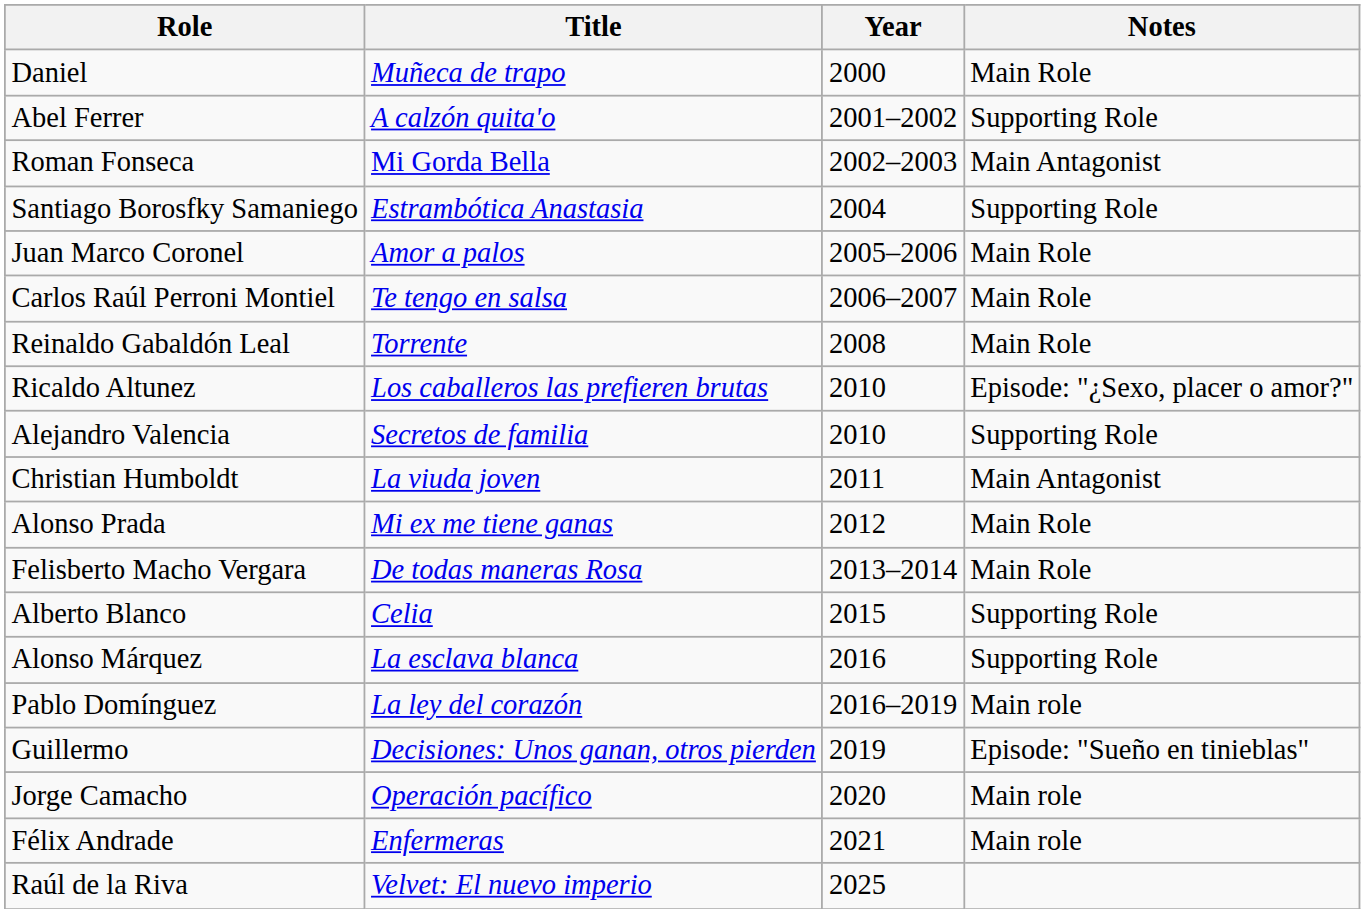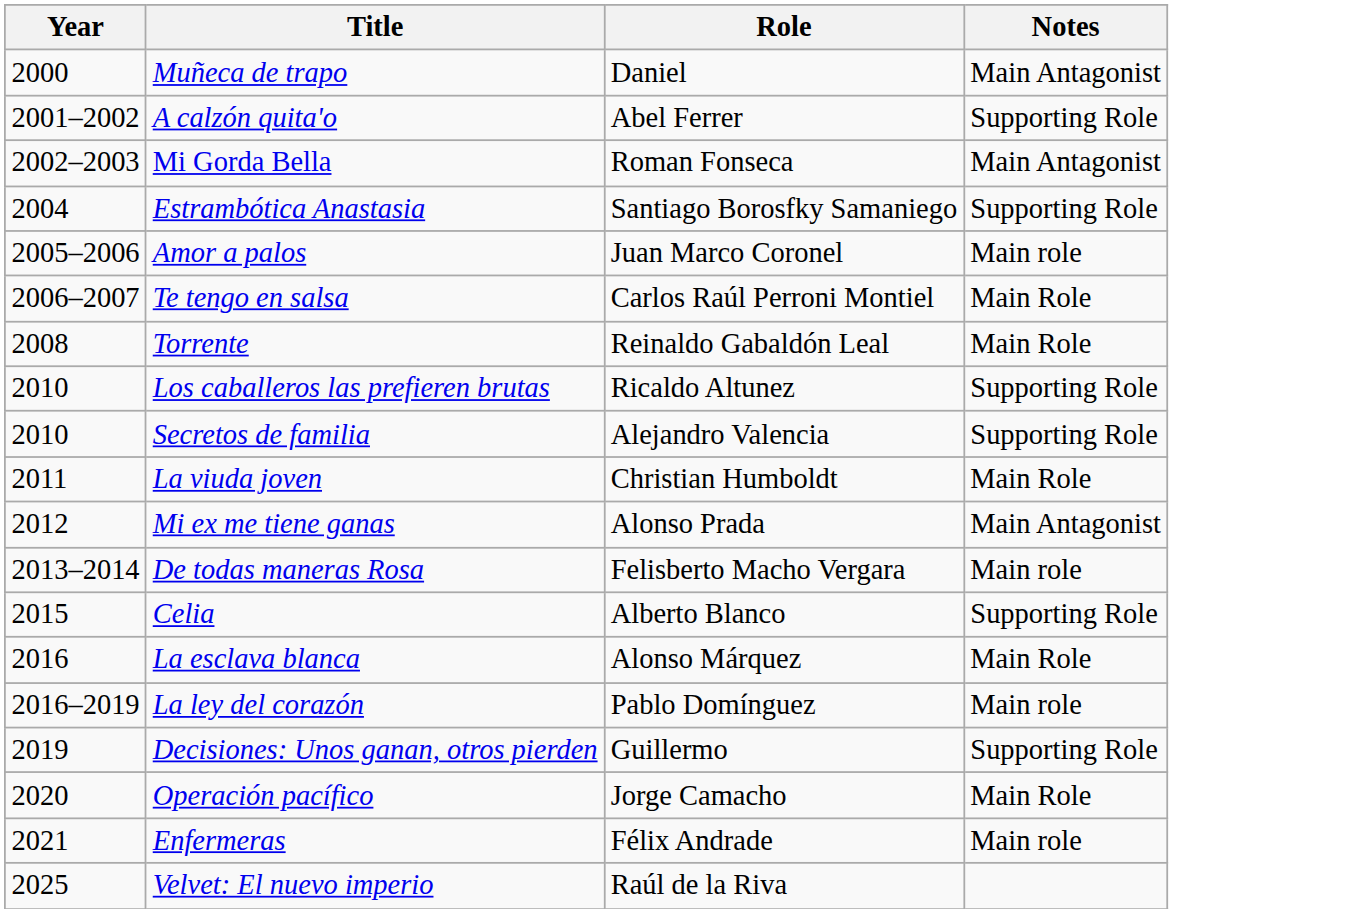 <table class="wikitable sortable">
 <tr>
+<th>Year</th>
+<th>Title</th>
 <th>Role</th>
-<th>Title</th>
-<th>Year</th>
 <th class="unsortable">Notes</th>
 </tr>
 <tr>
+<td>2000</td>
+<td><em><a href='#'>Muñeca de trapo</a></em></td>
 <td>Daniel</td>
-<td><em><a href='#'>Muñeca de trapo</a></em></td>
-<td>2000</td>
+<td>Main Antagonist</td>
+</tr>
+<tr>
+<td>2001–2002</td>
+<td><em><a href='#'>A calzón quita'o</a></em></td>
+<td>Abel Ferrer</td>
+<td>Supporting Role</td>
+</tr>
+<tr>
+<td>2002–2003</td>
+<td><a href='#'>Mi Gorda Bella</a></td>
+<td>Roman Fonseca</td>
+<td>Main Antagonist</td>
+</tr>
+<tr>
+<td>2004</td>
+<td><em><a href='#'>Estrambótica Anastasia</a></em></td>
+<td>Santiago Borosfky Samaniego</td>
+<td>Supporting Role</td>
+</tr>
+<tr>
+<td>2005–2006</td>
+<td><em><a href='#'>Amor a palos</a></em></td>
+<td>Juan Marco Coronel</td>
+<td>Main role</td>
+</tr>
+<tr>
+<td>2006–2007</td>
+<td><em><a href='#'>Te tengo en salsa</a></em></td>
+<td>Carlos Raúl Perroni Montiel</td>
 <td>Main Role</td>
 </tr>
 <tr>
-<td>Abel Ferrer</td>
-<td><em><a href='#'>A calzón quita'o</a></em></td>
-<td>2001–2002</td>
+<td>2008</td>
+<td><em><a href='#'>Torrente</a></em></td>
+<td>Reinaldo Gabaldón Leal</td>
+<td>Main Role</td>
+</tr>
+<tr>
+<td>2010</td>
+<td><em><a href='#'>Los caballeros las prefieren brutas</a></em></td>
+<td>Ricaldo Altunez</td>
 <td>Supporting Role</td>
 </tr>
 <tr>
-<td>Roman Fonseca</td>
-<td><a href='#'>Mi Gorda Bella</a></td>
-<td>2002–2003</td>
+<td>2010</td>
+<td><em><a href='#'>Secretos de familia</a></em></td>
+<td>Alejandro Valencia</td>
+<td>Supporting Role</td>
+</tr>
+<tr>
+<td>2011</td>
+<td><em><a href='#'>La viuda joven</a></em></td>
+<td>Christian Humboldt</td>
+<td>Main Role</td>
+</tr>
+<tr>
+<td>2012</td>
+<td><em><a href='#'>Mi ex me tiene ganas</a></em></td>
+<td>Alonso Prada</td>
 <td>Main Antagonist</td>
 </tr>
 <tr>
-<td>Santiago Borosfky Samaniego</td>
-<td><em><a href='#'>Estrambótica Anastasia</a></em></td>
-<td>2004</td>
+<td>2013–2014</td>
+<td><em><a href='#'>De todas maneras Rosa</a></em></td>
+<td>Felisberto Macho Vergara</td>
+<td>Main role</td>
+</tr>
+<tr>
+<td>2015</td>
+<td><em><a href='#'>Celia</a></em></td>
+<td>Alberto Blanco</td>
 <td>Supporting Role</td>
 </tr>
 <tr>
-<td>Juan Marco Coronel</td>
-<td><em><a href='#'>Amor a palos</a></em></td>
-<td>2005–2006</td>
+<td>2016</td>
+<td><em><a href='#'>La esclava blanca</a></em></td>
+<td>Alonso Márquez</td>
 <td>Main Role</td>
 </tr>
 <tr>
-<td>Carlos Raúl Perroni Montiel</td>
-<td><em><a href='#'>Te tengo en salsa</a></em></td>
-<td>2006–2007</td>
+<td>2016–2019</td>
+<td><em><a href='#'>La ley del corazón</a></em></td>
+<td>Pablo Domínguez</td>
+<td>Main role</td>
+</tr>
+<tr>
+<td>2019</td>
+<td><em><a href='#'>Decisiones: Unos ganan, otros pierden</a></em></td>
+<td>Guillermo</td>
+<td>Supporting Role</td>
+</tr>
+<tr>
+<td>2020</td>
+<td><em><a href='#'>Operación pacífico</a></em></td>
+<td>Jorge Camacho</td>
 <td>Main Role</td>
 </tr>
 <tr>
-<td>Reinaldo Gabaldón Leal</td>
-<td><em><a href='#'>Torrente</a></em></td>
-<td>2008</td>
-<td>Main Role</td>
-</tr>
-<tr>
-<td>Ricaldo Altunez</td>
-<td><em><a href='#'>Los caballeros las prefieren brutas</a></em></td>
-<td>2010</td>
-<td>Episode: "¿Sexo, placer o amor?"</td>
-</tr>
-<tr>
-<td>Alejandro Valencia</td>
-<td><em><a href='#'>Secretos de familia</a></em></td>
-<td>2010</td>
-<td>Supporting Role</td>
-</tr>
-<tr>
-<td>Christian Humboldt</td>
-<td><em><a href='#'>La viuda joven</a></em></td>
-<td>2011</td>
-<td>Main Antagonist</td>
-</tr>
-<tr>
-<td>Alonso Prada</td>
-<td><em><a href='#'>Mi ex me tiene ganas</a></em></td>
-<td>2012</td>
-<td>Main Role</td>
-</tr>
-<tr>
-<td>Felisberto Macho Vergara</td>
-<td><em><a href='#'>De todas maneras Rosa</a></em></td>
-<td>2013–2014</td>
-<td>Main Role</td>
-</tr>
-<tr>
-<td>Alberto Blanco</td>
-<td><em><a href='#'>Celia</a></em></td>
-<td>2015</td>
-<td>Supporting Role</td>
-</tr>
-<tr>
-<td>Alonso Márquez</td>
-<td><em><a href='#'>La esclava blanca</a></em></td>
-<td>2016</td>
-<td>Supporting Role</td>
-</tr>
-<tr>
-<td>Pablo Domínguez</td>
-<td><em><a href='#'>La ley del corazón</a></em></td>
-<td>2016–2019</td>
+<td>2021</td>
+<td><em><a href='#'>Enfermeras</a></em></td>
+<td>Félix Andrade</td>
 <td>Main role</td>
 </tr>
 <tr>
-<td>Guillermo</td>
-<td><em><a href='#'>Decisiones: Unos ganan, otros pierden</a></em></td>
-<td>2019</td>
-<td>Episode: "Sueño en tinieblas"</td>
-</tr>
-<tr>
-<td>Jorge Camacho</td>
-<td><em><a href='#'>Operación pacífico</a></em></td>
-<td>2020</td>
-<td>Main role</td>
-</tr>
-<tr>
-<td>Félix Andrade</td>
-<td><em><a href='#'>Enfermeras</a></em></td>
-<td>2021</td>
-<td>Main role</td>
-</tr>
-<tr>
+<td>2025</td>
+<td><em><a href='#'>Velvet: El nuevo imperio</a></em></td>
 <td>Raúl de la Riva</td>
-<td><em><a href='#'>Velvet: El nuevo imperio</a></em></td>
-<td>2025</td>
 <td></td>
 </tr>
 </table>
